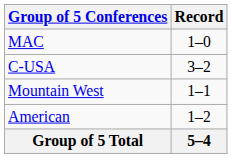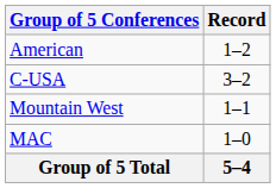 <table class="wikitable">
 <tr>
 <th><a href='#'>Group of 5 Conferences</a></th>
 <th>Record</th>
 </tr>
 <tr>
-<td><a href='#'>MAC</a></td>
-<td align=center>1–0</td>
+<td><a href='#'>American</a></td>
+<td align=center>1–2</td>
 </tr>
 <tr>
 <td><a href='#'>C-USA</a></td>
 <td align=center>3–2</td>
 </tr>
 <tr>
 <td><a href='#'>Mountain West</a></td>
 <td align=center>1–1</td>
 </tr>
 <tr>
-<td><a href='#'>American</a></td>
-<td align=center>1–2</td>
+<td><a href='#'>MAC</a></td>
+<td align=center>1–0</td>
 </tr>
 <tr>
 <th>Group of 5 Total</th>
 <th>5–4</th>
 </tr>
 </table>
